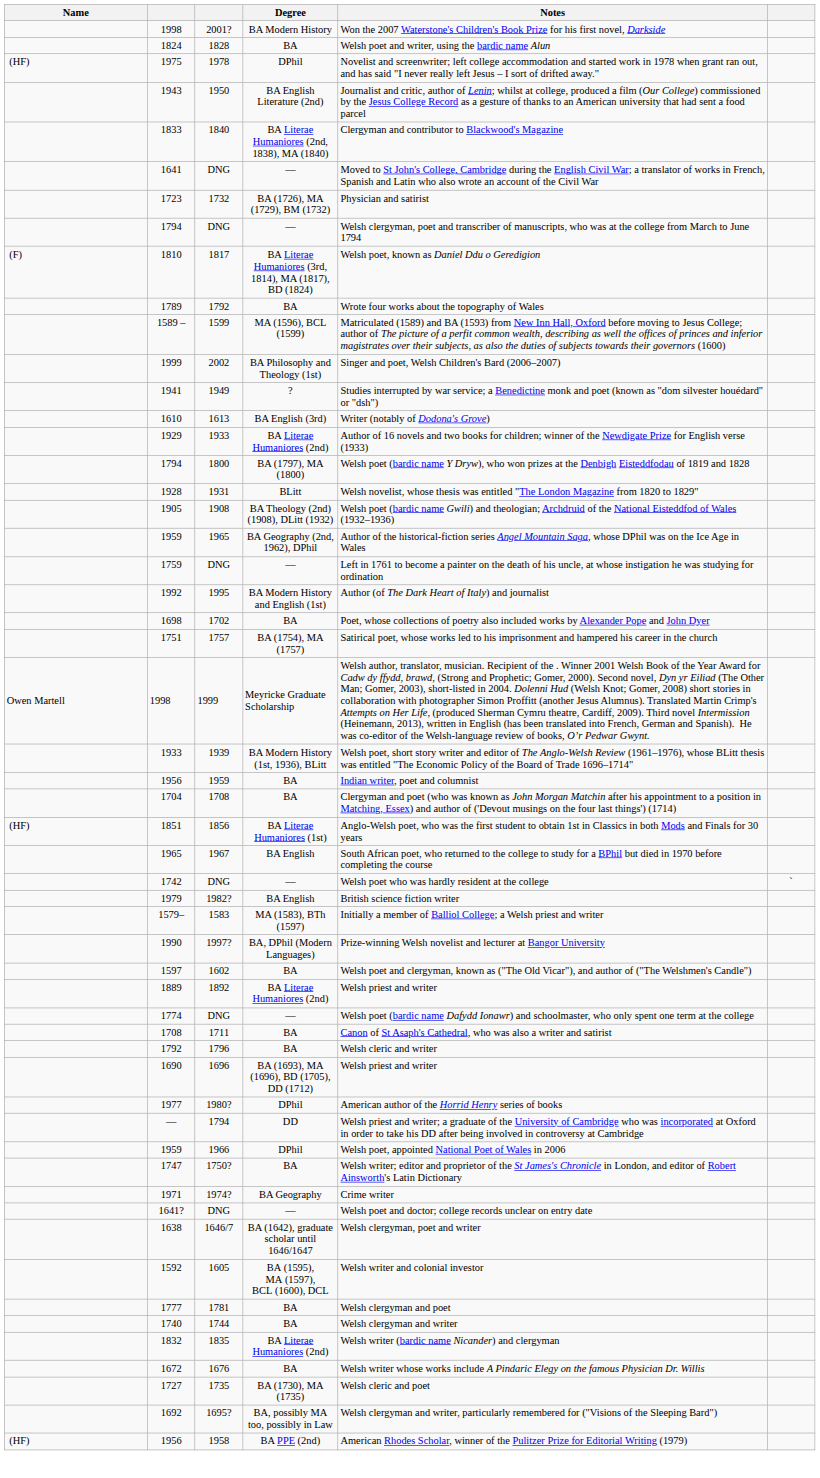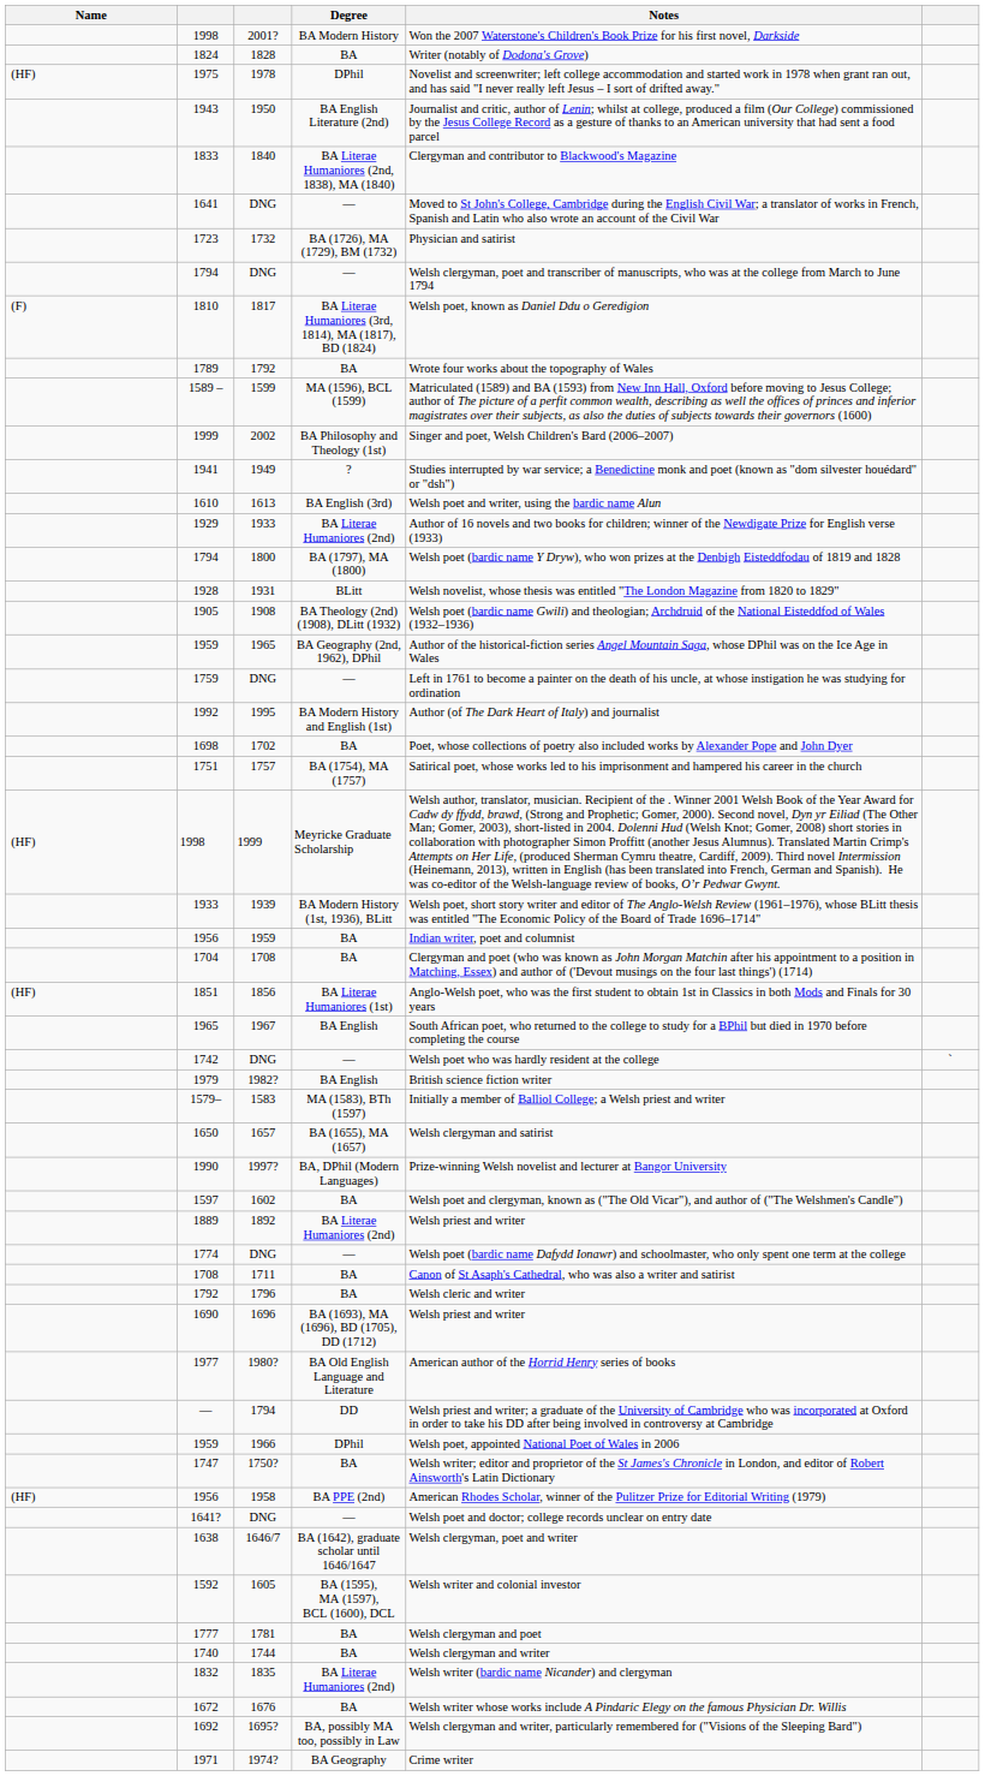 <table class="wikitable sortable">
 <tr>
 <th width="15%">Name</th>
 <th width="5%"></th>
 <th width="5%"></th>
 <th width="10%" class="unsortable">Degree</th>
 <th width="45%" class="unsortable">Notes</th>
 <th width="5%" class="unsortable"></th>
 </tr>
 <tr valign="top">
 <td></td>
 <td align="center">1998</td>
 <td align="center"><span>2001</span>?</td>
 <td align="center">BA Modern History</td>
 <td>Won the 2007 <a href='#'>Waterstone's Children's Book Prize</a> for his first novel, <em><a href='#'>Darkside</a></em></td>
 <td align="center"></td>
 </tr>
 <tr valign="top">
 <td></td>
 <td align="center">1824</td>
 <td align="center">1828</td>
 <td align="center">BA</td>
-<td>Welsh poet and writer, using the <a href='#'>bardic name</a> <em>Alun</em></td>
+<td>Writer (notably of <em><a href='#'>Dodona's Grove</a></em>)</td>
 <td align="center"></td>
 </tr>
 <tr valign="top">
 <td> (HF)</td>
 <td align="center">1975</td>
 <td align="center">1978</td>
 <td align="center">DPhil</td>
 <td>Novelist and screenwriter; left college accommodation and started work in 1978 when grant ran out, and has said "I never really left Jesus – I sort of drifted away."</td>
 <td align="center"></td>
 </tr>
 <tr valign="top">
 <td></td>
 <td align="center">1943</td>
 <td align="center">1950</td>
 <td align="center">BA English Literature (2nd)</td>
 <td>Journalist and critic, author of <em><a href='#'>Lenin</a></em>; whilst at college, produced a film (<em>Our College</em>) commissioned by the <a href='#'>Jesus College Record</a> as a gesture of thanks to an American university that had sent a food parcel</td>
 <td align="center"></td>
 </tr>
 <tr valign="top">
 <td></td>
 <td align="center">1833</td>
 <td align="center">1840</td>
 <td align="center">BA <a href='#'>Literae Humaniores</a> (2nd, 1838), MA (1840)</td>
 <td>Clergyman and contributor to <a href='#'>Blackwood's Magazine</a></td>
 <td align="center"></td>
 </tr>
 <tr valign="top">
 <td></td>
 <td align="center">1641</td>
 <td align="center">DNG</td>
 <td align="center">—</td>
 <td>Moved to <a href='#'>St John's College, Cambridge</a> during the <a href='#'>English Civil War</a>; a translator of works in French, Spanish and Latin who also wrote an account of the Civil War</td>
 <td align="center"></td>
 </tr>
 <tr valign="top">
 <td></td>
 <td align="center">1723</td>
 <td align="center">1732</td>
 <td align="center">BA (1726), MA (1729), BM (1732)</td>
 <td>Physician and satirist</td>
 <td align="center"></td>
 </tr>
 <tr valign="top">
 <td></td>
 <td align="center">1794</td>
 <td align="center">DNG</td>
 <td align="center">—</td>
 <td>Welsh clergyman, poet and transcriber of manuscripts, who was at the college from March to June 1794</td>
 <td align="center"></td>
 </tr>
 <tr valign="top">
 <td> (F)</td>
 <td align="center">1810</td>
 <td align="center">1817</td>
 <td align="center">BA <a href='#'>Literae Humaniores</a> (3rd, 1814), MA (1817), BD (1824)</td>
 <td>Welsh poet, known as <em>Daniel Ddu o Geredigion</em></td>
 <td align="center"></td>
 </tr>
 <tr valign="top">
 <td></td>
 <td align="center">1789</td>
 <td align="center">1792</td>
 <td align="center">BA</td>
 <td>Wrote four works about the topography of Wales</td>
 <td align="center"></td>
 </tr>
 <tr valign="top">
 <td></td>
 <td align="center"><span>1589</span> –</td>
 <td align="center">1599</td>
 <td align="center">MA (1596), BCL (1599)</td>
 <td>Matriculated (1589) and BA (1593) from <a href='#'>New Inn Hall, Oxford</a> before moving to Jesus College; author of <em>The picture of a perfit common wealth, describing as well the offices of princes and inferior magistrates over their subjects, as also the duties of subjects towards their governors</em> (1600)</td>
 <td align="center"></td>
 </tr>
 <tr valign="top">
 <td></td>
 <td align="center">1999</td>
 <td align="center">2002</td>
 <td align="center">BA Philosophy and Theology (1st)</td>
 <td>Singer and poet, Welsh Children's Bard (2006–2007)</td>
 <td align="center"></td>
 </tr>
 <tr valign="top">
 <td></td>
 <td align="center">1941</td>
 <td align="center">1949</td>
 <td align="center">?</td>
 <td>Studies interrupted by war service; a <a href='#'>Benedictine</a> monk and poet (known as "dom silvester houédard" or "dsh")</td>
 <td align="center"></td>
 </tr>
 <tr valign="top">
 <td></td>
 <td align="center">1610</td>
 <td align="center">1613</td>
 <td align="center">BA English (3rd)</td>
-<td>Writer (notably of <em><a href='#'>Dodona's Grove</a></em>)</td>
+<td>Welsh poet and writer, using the <a href='#'>bardic name</a> <em>Alun</em></td>
 <td align="center"></td>
 </tr>
 <tr valign="top">
 <td></td>
 <td align="center">1929</td>
 <td align="center">1933</td>
 <td align="center">BA <a href='#'>Literae Humaniores</a> (2nd)</td>
 <td>Author of 16 novels and two books for children; winner of the <a href='#'>Newdigate Prize</a> for English verse (1933)</td>
 <td align="center"></td>
 </tr>
 <tr valign="top">
 <td></td>
 <td align="center">1794</td>
 <td align="center">1800</td>
 <td align="center">BA (1797), MA (1800)</td>
 <td>Welsh poet (<a href='#'>bardic name</a> <em>Y Dryw</em>), who won prizes at the <a href='#'>Denbigh</a> <a href='#'>Eisteddfodau</a> of 1819 and 1828</td>
 <td align="center"></td>
 </tr>
 <tr valign="top">
 <td></td>
 <td align="center">1928</td>
 <td align="center">1931</td>
 <td align="center">BLitt</td>
 <td>Welsh novelist, whose thesis was entitled "<a href='#'>The London Magazine</a> from 1820 to 1829"</td>
 <td align="center"></td>
 </tr>
 <tr valign="top">
 <td></td>
 <td align="center">1905</td>
 <td align="center">1908</td>
 <td align="center">BA Theology (2nd) (1908), DLitt (1932)</td>
 <td>Welsh poet (<a href='#'>bardic name</a> <em>Gwili</em>) and theologian; <a href='#'>Archdruid</a> of the <a href='#'>National Eisteddfod of Wales</a> (1932–1936)</td>
 <td align="center"></td>
 </tr>
 <tr valign="top">
 <td></td>
 <td align="center">1959</td>
 <td align="center">1965</td>
 <td align="center">BA Geography (2nd, 1962), DPhil</td>
 <td>Author of the historical-fiction series <em><a href='#'>Angel Mountain Saga</a></em>, whose DPhil was on the Ice Age in Wales</td>
 <td align="center"></td>
 </tr>
 <tr valign="top">
 <td></td>
 <td align="center">1759</td>
 <td align="center">DNG</td>
 <td align="center">—</td>
 <td>Left in 1761 to become a painter on the death of his uncle, at whose instigation he was studying for ordination</td>
 <td align="center"></td>
 </tr>
 <tr valign="top">
 <td></td>
 <td align="center">1992</td>
 <td align="center">1995</td>
 <td align="center">BA Modern History and English (1st)</td>
 <td>Author (of <em>The Dark Heart of Italy</em>) and journalist</td>
 <td align="center"></td>
 </tr>
 <tr valign="top">
 <td></td>
 <td align="center">1698</td>
 <td align="center">1702</td>
 <td align="center">BA</td>
 <td>Poet, whose collections of poetry also included works by <a href='#'>Alexander Pope</a> and <a href='#'>John Dyer</a></td>
 <td align="center"></td>
 </tr>
 <tr valign="top">
 <td></td>
 <td align="center">1751</td>
 <td align="center">1757</td>
 <td align="center">BA (1754), MA (1757)</td>
 <td>Satirical poet, whose works led to his imprisonment and hampered his career in the church</td>
 <td align="center"></td>
 </tr>
 <tr>
-<td>Owen Martell</td>
+<td> (HF)</td>
 <td>1998</td>
 <td>1999</td>
 <td>Meyricke Graduate Scholarship</td>
 <td>Welsh author, translator, musician. Recipient of the . Winner 2001 Welsh Book of the Year Award for <em>Cadw dy ffydd, brawd,</em> (Strong and Prophetic; Gomer, 2000). Second novel, <em>Dyn yr Eiliad</em> (The Other Man; Gomer, 2003), short-listed in 2004.  <em>Dolenni Hud</em> (Welsh Knot; Gomer, 2008) short stories in collaboration with photographer Simon Proffitt (another Jesus Alumnus). Translated Martin Crimp's <em>Attempts on Her Life</em>, (produced Sherman Cymru theatre, Cardiff, 2009). Third novel <em>Intermission</em> (Heinemann, 2013), written in English (has been translated into French, German and Spanish).  He was co-editor of the Welsh-language review of books, <em>O’r Pedwar Gwynt.</em></td>
 <td></td>
 </tr>
 <tr valign="top">
 <td></td>
 <td align="center">1933</td>
 <td align="center">1939</td>
 <td align="center">BA Modern History (1st, 1936), BLitt</td>
 <td>Welsh poet, short story writer and editor of <em>The Anglo-Welsh Review</em> (1961–1976), whose BLitt thesis was entitled "The Economic Policy of the Board of Trade 1696–1714"</td>
 <td align="center"></td>
 </tr>
 <tr valign="top">
 <td></td>
 <td align="center">1956</td>
 <td align="center">1959</td>
 <td align="center">BA</td>
 <td><a href='#'>Indian writer</a>, poet and columnist</td>
 <td align="center"></td>
 </tr>
 <tr valign="top">
 <td></td>
 <td align="center">1704</td>
 <td align="center">1708</td>
 <td align="center">BA</td>
 <td>Clergyman and poet (who was known as <em>John Morgan Matchin</em> after his appointment to a position in <a href='#'>Matching, Essex</a>) and author of <em></em> ('Devout musings on the four last things') (1714)</td>
 <td align="center"></td>
 </tr>
 <tr valign="top">
 <td> (HF)</td>
 <td align="center">1851</td>
 <td align="center">1856</td>
 <td align="center">BA <a href='#'>Literae Humaniores</a> (1st)</td>
 <td>Anglo-Welsh poet, who was the first student to obtain 1st in Classics in both <a href='#'>Mods</a> and Finals for 30 years</td>
 <td align="center"></td>
 </tr>
 <tr valign="top">
 <td></td>
 <td align="center">1965</td>
 <td align="center">1967</td>
 <td align="center">BA English</td>
 <td>South African poet, who returned to the college to study for a <a href='#'>BPhil</a> but died in 1970 before completing the course</td>
 <td align="center"></td>
 </tr>
 <tr valign="top">
 <td></td>
 <td align="center">1742</td>
 <td align="center">DNG</td>
 <td align="center">—</td>
 <td>Welsh poet who was hardly resident at the college</td>
 <td align="center">`</td>
 </tr>
 <tr valign="top">
 <td></td>
 <td align="center">1979</td>
 <td align="center"><span>1982</span>?</td>
 <td align="center">BA English</td>
 <td>British science fiction writer</td>
 <td align="center"></td>
 </tr>
 <tr valign="top">
 <td></td>
 <td align="center"><span>1579</span>–</td>
 <td align="center">1583</td>
 <td align="center">MA (1583), BTh (1597)</td>
 <td>Initially a member of <a href='#'>Balliol College</a>; a Welsh priest and writer</td>
 <td align="center"></td>
 </tr>
 <tr valign="top">
 <td></td>
+<td align="center">1650</td>
+<td align="center">1657</td>
+<td align="center">BA (1655), MA (1657)</td>
+<td>Welsh clergyman and satirist</td>
+<td align="center"></td>
+</tr>
+<tr valign="top">
+<td></td>
 <td align="center">1990</td>
 <td align="center"><span>1997</span>?</td>
 <td align="center">BA, DPhil (Modern Languages)</td>
 <td>Prize-winning Welsh novelist and lecturer at <a href='#'>Bangor University</a></td>
 <td align="center"></td>
 </tr>
 <tr valign="top">
 <td></td>
 <td align="center">1597</td>
 <td align="center">1602</td>
 <td align="center">BA</td>
 <td>Welsh poet and clergyman, known as <em></em> ("The Old Vicar"), and author of <em></em> ("The Welshmen's Candle")</td>
 <td align="center"></td>
 </tr>
 <tr valign="top">
 <td></td>
 <td align="center">1889</td>
 <td align="center">1892</td>
 <td align="center">BA <a href='#'>Literae Humaniores</a> (2nd)</td>
 <td>Welsh priest and writer</td>
 <td align="center"></td>
 </tr>
 <tr valign="top">
 <td></td>
 <td align="center">1774</td>
 <td align="center">DNG</td>
 <td align="center">—</td>
 <td>Welsh poet (<a href='#'>bardic name</a> <em>Dafydd Ionawr</em>) and schoolmaster, who only spent one term at the college</td>
 <td align="center"></td>
 </tr>
 <tr valign="top">
 <td></td>
 <td align="center">1708</td>
 <td align="center">1711</td>
 <td align="center">BA</td>
 <td><a href='#'>Canon</a> of <a href='#'>St Asaph's Cathedral</a>, who was also a writer and satirist</td>
 <td align="center"></td>
 </tr>
 <tr valign="top">
 <td></td>
 <td align="center">1792</td>
 <td align="center">1796</td>
 <td align="center">BA</td>
 <td>Welsh cleric and writer</td>
 <td align="center"></td>
 </tr>
 <tr valign="top">
 <td></td>
 <td align="center">1690</td>
 <td align="center">1696</td>
 <td align="center">BA (1693), MA (1696), BD (1705), DD (1712)</td>
 <td>Welsh priest and writer</td>
 <td align="center"></td>
 </tr>
 <tr valign="top">
 <td></td>
 <td align="center">1977</td>
 <td align="center"><span>1980</span>?</td>
-<td align="center">DPhil</td>
+<td align="center">BA Old English Language and Literature</td>
 <td>American author of the <em><a href='#'>Horrid Henry</a></em> series of books</td>
 <td align="center"></td>
 </tr>
 <tr valign="top">
 <td></td>
 <td align="center">—</td>
 <td align="center">1794</td>
 <td align="center">DD</td>
 <td>Welsh priest and writer; a graduate of the <a href='#'>University of Cambridge</a> who was <a href='#'>incorporated</a> at Oxford in order to take his DD after being involved in controversy at Cambridge</td>
 <td align="center"></td>
 </tr>
 <tr valign="top">
 <td></td>
 <td align="center">1959</td>
 <td align="center">1966</td>
 <td align="center">DPhil</td>
 <td>Welsh poet, appointed <a href='#'>National Poet of Wales</a> in 2006</td>
 <td align="center"></td>
 </tr>
 <tr valign="top">
 <td></td>
 <td align="center">1747</td>
 <td align="center"><span>1750</span>?</td>
 <td align="center">BA</td>
 <td>Welsh writer; editor and proprietor of the <em><a href='#'>St James's Chronicle</a></em> in London, and editor of <a href='#'>Robert Ainsworth</a>'s Latin Dictionary</td>
 <td align="center"></td>
 </tr>
 <tr valign="top">
-<td></td>
-<td align="center">1971</td>
-<td align="center"><span>1974</span>?</td>
-<td align="center">BA Geography</td>
-<td>Crime writer</td>
+<td> (HF)</td>
+<td align="center">1956</td>
+<td align="center">1958</td>
+<td align="center">BA <a href='#'>PPE</a> (2nd)</td>
+<td>American <a href='#'>Rhodes Scholar</a>, winner of the <a href='#'>Pulitzer Prize for Editorial Writing</a> (1979)</td>
 <td align="center"></td>
 </tr>
 <tr valign="top">
 <td></td>
 <td align="center">1641?</td>
 <td align="center">DNG</td>
 <td align="center">—</td>
 <td>Welsh poet and doctor; college records unclear on entry date</td>
 <td align="center"></td>
 </tr>
 <tr valign="top">
 <td></td>
 <td align="center">1638</td>
 <td align="center">1646/7</td>
 <td align="center">BA (1642), graduate scholar until 1646/1647</td>
 <td>Welsh clergyman, poet and writer</td>
 <td align="center"></td>
 </tr>
 <tr valign="top">
 <td></td>
 <td align="center">1592</td>
 <td align="center">1605</td>
 <td align="center">BA (1595), MA (1597), BCL (1600), DCL</td>
 <td>Welsh writer and colonial investor</td>
 <td align="center"></td>
 </tr>
 <tr valign="top">
 <td></td>
 <td align="center">1777</td>
 <td align="center">1781</td>
 <td align="center">BA</td>
 <td>Welsh clergyman and poet</td>
 <td align="center"></td>
 </tr>
 <tr valign="top">
 <td></td>
 <td align="center">1740</td>
 <td align="center">1744</td>
 <td align="center">BA</td>
 <td>Welsh clergyman and writer</td>
 <td align="center"></td>
 </tr>
 <tr valign="top">
 <td></td>
 <td align="center">1832</td>
 <td align="center">1835</td>
 <td align="center">BA <a href='#'>Literae Humaniores</a> (2nd)</td>
 <td>Welsh writer (<a href='#'>bardic name</a> <em>Nicander</em>) and clergyman</td>
 <td align="center"></td>
 </tr>
 <tr valign="top">
 <td></td>
 <td align="center">1672</td>
 <td align="center">1676</td>
 <td align="center">BA</td>
 <td>Welsh writer whose works include <em>A Pindaric Elegy on the famous Physician Dr. Willis</em></td>
 <td align="center"></td>
 </tr>
 <tr valign="top">
 <td></td>
-<td align="center">1727</td>
-<td align="center">1735</td>
-<td align="center">BA (1730), MA (1735)</td>
-<td>Welsh cleric and poet</td>
-<td align="center"></td>
-</tr>
-<tr valign="top">
-<td></td>
 <td align="center">1692</td>
 <td align="center"><span>1695</span>?</td>
 <td align="center">BA, possibly MA too, possibly in Law</td>
 <td>Welsh clergyman and writer, particularly remembered for <em></em> ("Visions of the Sleeping Bard")</td>
 <td align="center"></td>
 </tr>
 <tr valign="top">
-<td> (HF)</td>
-<td align="center">1956</td>
-<td align="center">1958</td>
-<td align="center">BA <a href='#'>PPE</a> (2nd)</td>
-<td>American <a href='#'>Rhodes Scholar</a>, winner of the <a href='#'>Pulitzer Prize for Editorial Writing</a> (1979)</td>
+<td></td>
+<td align="center">1971</td>
+<td align="center"><span>1974</span>?</td>
+<td align="center">BA Geography</td>
+<td>Crime writer</td>
 <td align="center"></td>
 </tr>
 </table>
